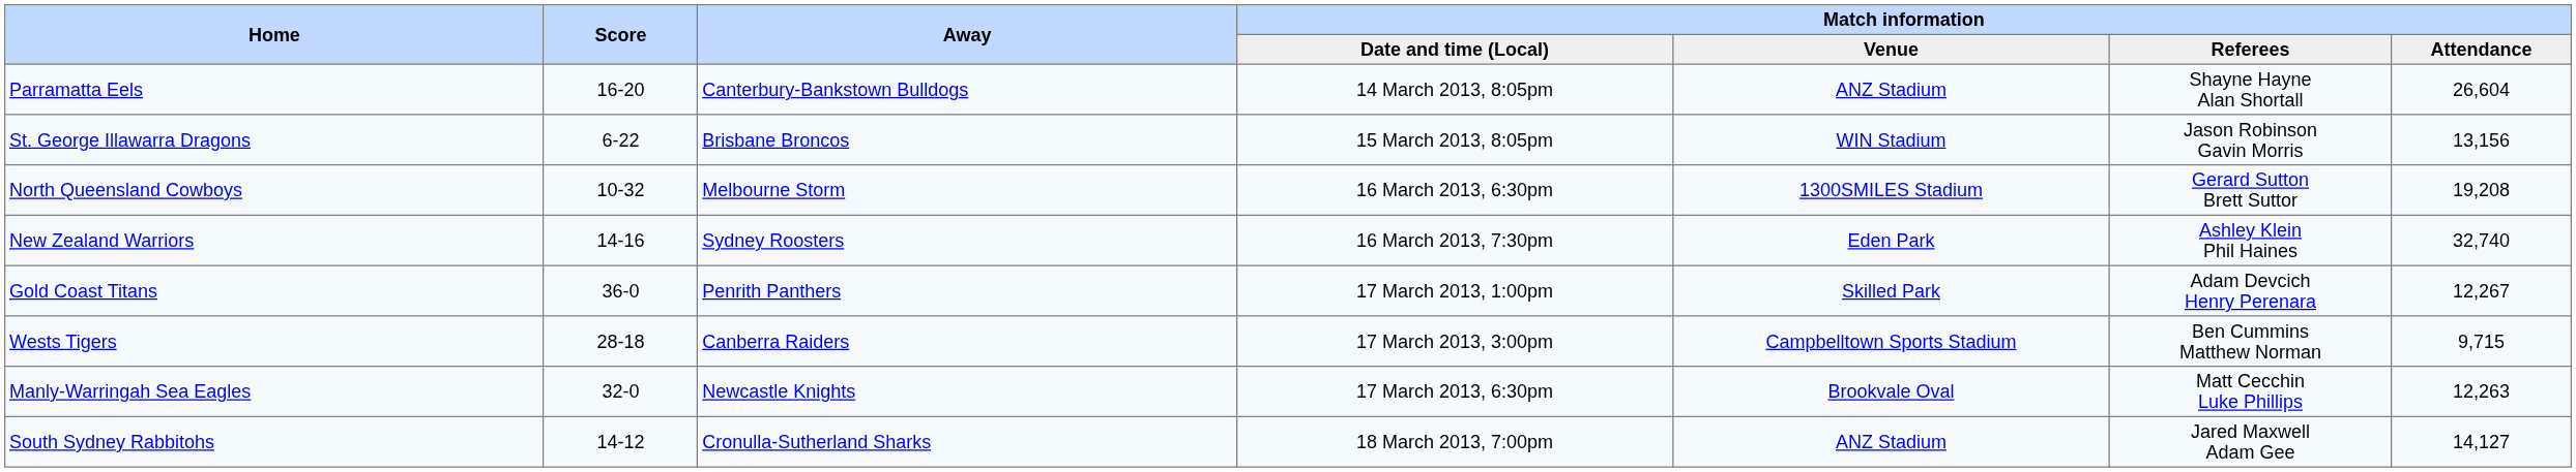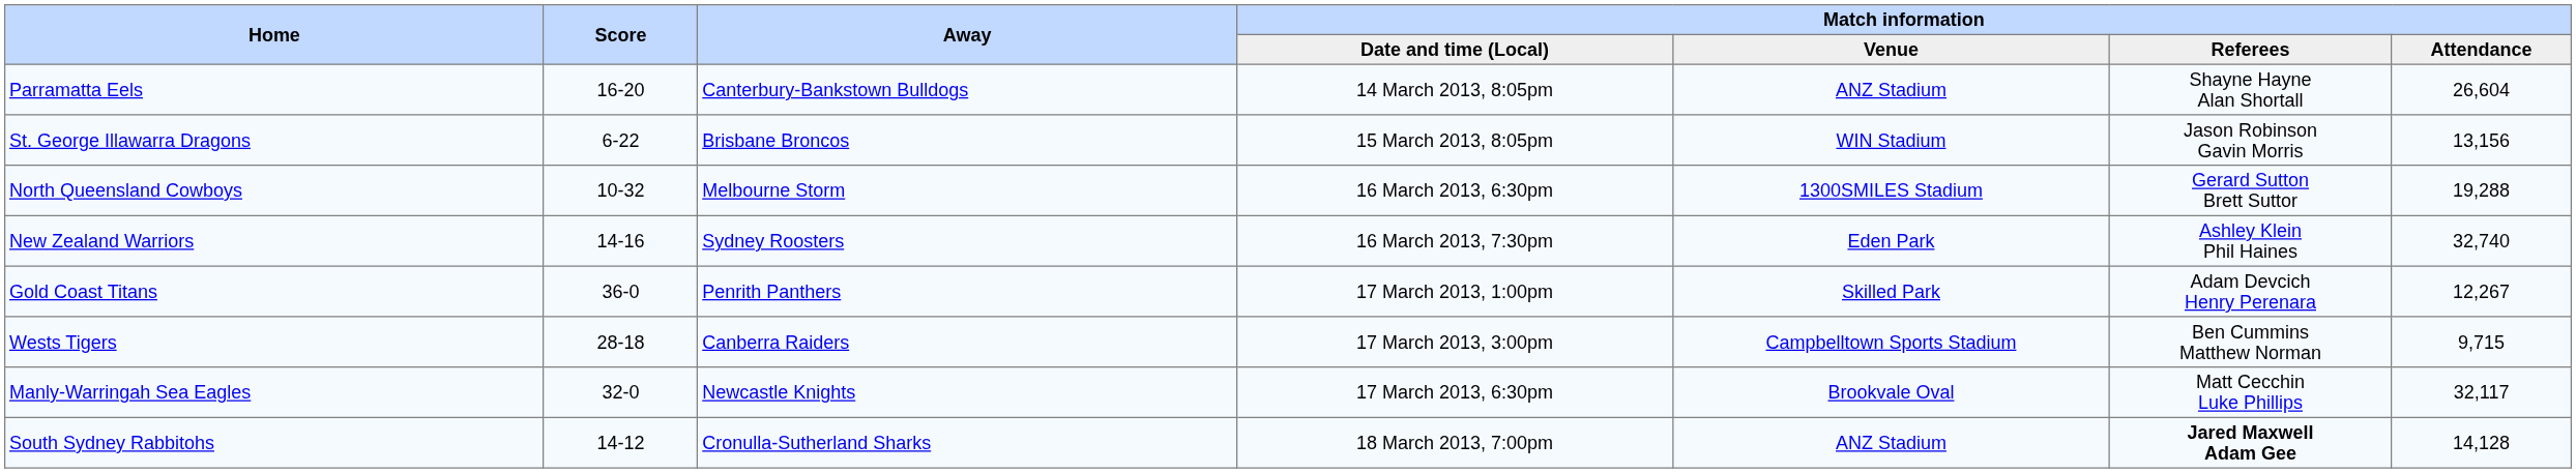 <table border="1" cellpadding="3" cellspacing="0" style="border-collapse:collapse; font-size:90%; width:100%;">
 <tr style="background:#c1d8ff;">
 <th rowspan="2" style="width:21%;">Home</th>
 <th rowspan="2" style="width:6%;">Score</th>
 <th rowspan="2" style="width:21%;">Away</th>
 <th colspan=6>Match information</th>
 </tr>
 <tr style="background:#efefef;">
 <th width=17%>Date and time (Local)</th>
 <th width=17%>Venue</th>
 <th width=11%>Referees</th>
 <th width=7%>Attendance</th>
 </tr>
 <tr style="text-align:center; background:#f5faff;">
 <td align=left> <a href='#'>Parramatta Eels</a></td>
 <td>16-20</td>
 <td align=left> <a href='#'>Canterbury-Bankstown Bulldogs</a></td>
 <td>14 March 2013, 8:05pm</td>
 <td><a href='#'>ANZ Stadium</a></td>
 <td>Shayne Hayne<br>Alan Shortall</td>
 <td>26,604</td>
 </tr>
 <tr style="text-align:center; background:#f5faff;">
 <td align=left> <a href='#'>St. George Illawarra Dragons</a></td>
 <td>6-22</td>
 <td align=left> <a href='#'>Brisbane Broncos</a></td>
 <td>15 March 2013, 8:05pm</td>
 <td><a href='#'>WIN Stadium</a></td>
 <td>Jason Robinson<br> Gavin Morris</td>
 <td>13,156</td>
 </tr>
 <tr style="text-align:center; background:#f5faff;">
 <td align=left> <a href='#'>North Queensland Cowboys</a></td>
 <td>10-32</td>
 <td align=left> <a href='#'>Melbourne Storm</a></td>
 <td>16 March 2013, 6:30pm</td>
 <td><a href='#'>1300SMILES Stadium</a></td>
 <td><a href='#'>Gerard Sutton</a><br> Brett Suttor</td>
-<td>19,208</td>
+<td>19,288</td>
 </tr>
 <tr style="text-align:center; background:#f5faff;">
 <td align=left> <a href='#'>New Zealand Warriors</a></td>
 <td>14-16</td>
 <td align=left> <a href='#'>Sydney Roosters</a></td>
 <td>16 March 2013, 7:30pm</td>
 <td><a href='#'>Eden Park</a></td>
 <td><a href='#'>Ashley Klein</a><br> Phil Haines</td>
 <td>32,740</td>
 </tr>
 <tr style="text-align:center; background:#f5faff;">
 <td align=left> <a href='#'>Gold Coast Titans</a></td>
 <td>36-0</td>
 <td align=left> <a href='#'>Penrith Panthers</a></td>
 <td>17 March 2013, 1:00pm</td>
 <td><a href='#'>Skilled Park</a></td>
 <td>Adam Devcich<br><a href='#'>Henry Perenara</a></td>
 <td>12,267</td>
 </tr>
 <tr style="text-align:center; background:#f5faff;">
 <td align=left> <a href='#'>Wests Tigers</a></td>
 <td>28-18</td>
 <td align=left> <a href='#'>Canberra Raiders</a></td>
 <td>17 March 2013, 3:00pm</td>
 <td><a href='#'>Campbelltown Sports Stadium</a></td>
 <td>Ben Cummins<br>Matthew Norman</td>
 <td>9,715</td>
 </tr>
 <tr style="text-align:center; background:#f5faff;">
 <td align=left> <a href='#'>Manly-Warringah Sea Eagles</a></td>
 <td>32-0</td>
 <td align=left> <a href='#'>Newcastle Knights</a></td>
 <td>17 March 2013, 6:30pm</td>
 <td><a href='#'>Brookvale Oval</a></td>
 <td>Matt Cecchin<br> <a href='#'>Luke Phillips</a></td>
-<td>12,263</td>
+<td>32,117</td>
 </tr>
 <tr style="text-align:center; background:#f5faff;">
 <td align=left> <a href='#'>South Sydney Rabbitohs</a></td>
 <td>14-12</td>
 <td align=left> <a href='#'>Cronulla-Sutherland Sharks</a></td>
 <td>18 March 2013, 7:00pm</td>
 <td><a href='#'>ANZ Stadium</a></td>
-<td>Jared Maxwell<br> Adam Gee</td>
-<td>14,127</td>
+<td><strong>Jared Maxwell<br> Adam Gee</strong></td>
+<td>14,128</td>
 </tr>
 </table>
